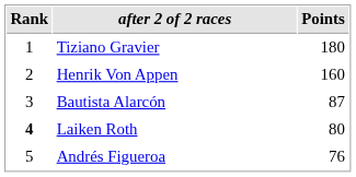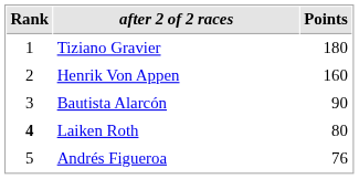 <table cellspacing="1" cellpadding="3" style="border:1px solid #aaa; font-size:86%;">
 <tr style="background:#e4e4e4;">
 <th style="border-bottom:1px solid #aaa; width:10px;">Rank</th>
 <th style="border-bottom:1px solid #aaa; width:200px; white-space:nowrap;"><em>after 2 of 2 races</em></th>
 <th style="border-bottom:1px solid #aaa; width:20px;">Points</th>
 </tr>
 <tr>
 <td style="text-align:center;">1</td>
 <td> <a href='#'>Tiziano Gravier</a></td>
 <td align="right">180</td>
 </tr>
 <tr>
 <td style="text-align:center;">2</td>
 <td> <a href='#'>Henrik Von Appen</a></td>
 <td align="right">160</td>
 </tr>
 <tr>
 <td style="text-align:center;">3</td>
 <td> <a href='#'>Bautista Alarcón</a></td>
-<td align="right">87</td>
+<td align="right">90</td>
 </tr>
 <tr>
 <td style="text-align:center;"><strong>4</strong></td>
 <td> <a href='#'>Laiken Roth</a></td>
 <td align="right">80</td>
 </tr>
 <tr>
 <td style="text-align:center;">5</td>
 <td> <a href='#'>Andrés Figueroa</a></td>
 <td align="right">76</td>
 </tr>
 </table>
